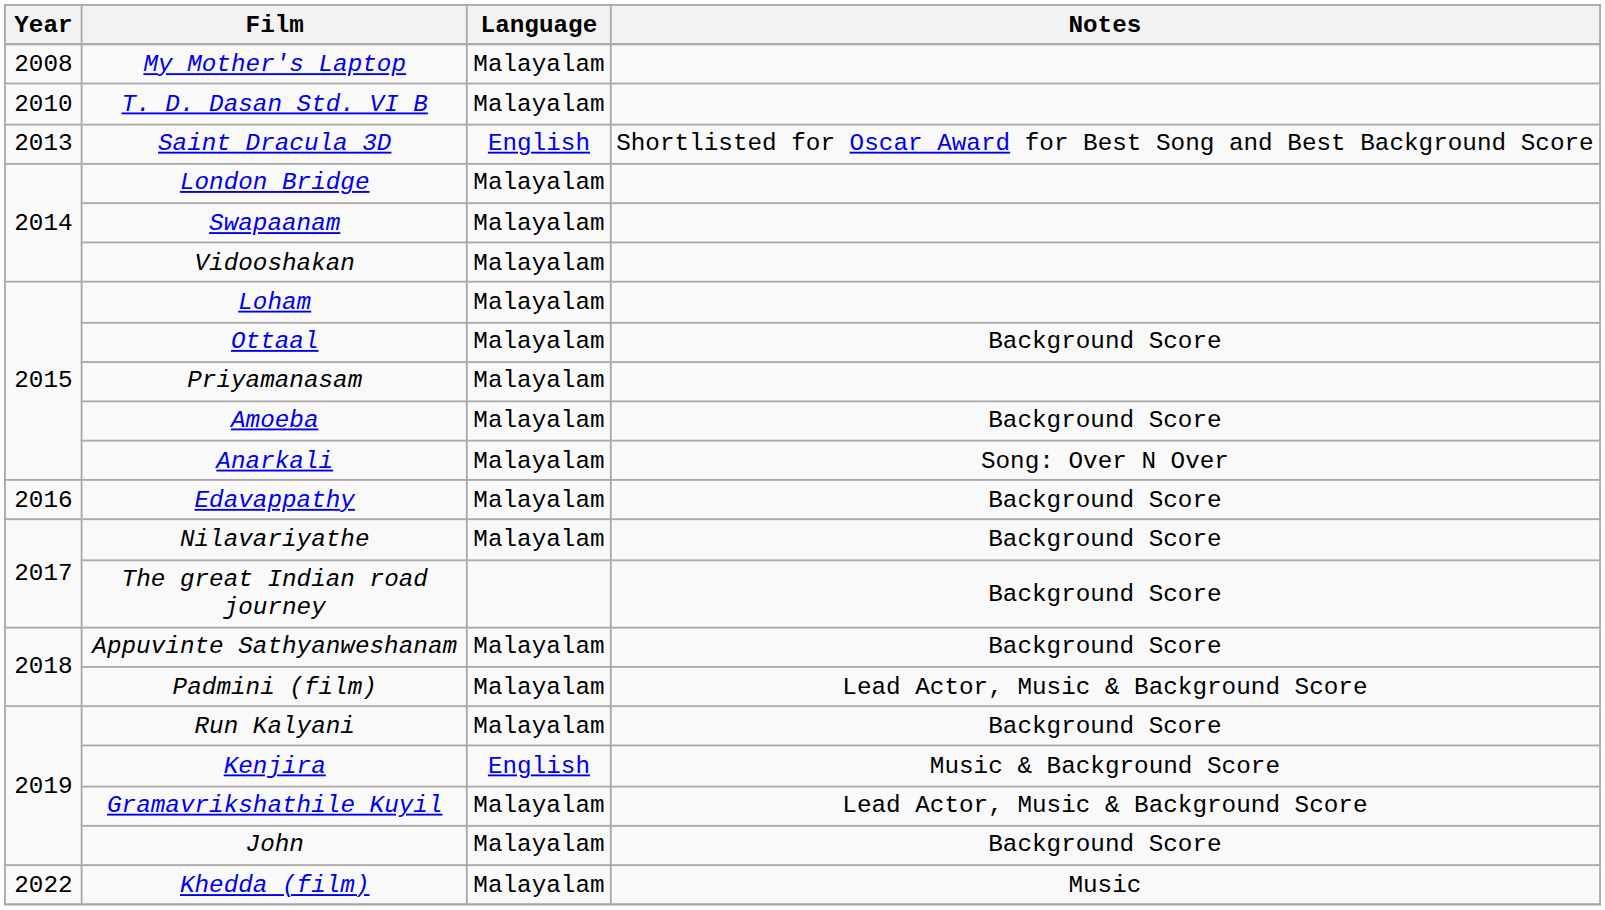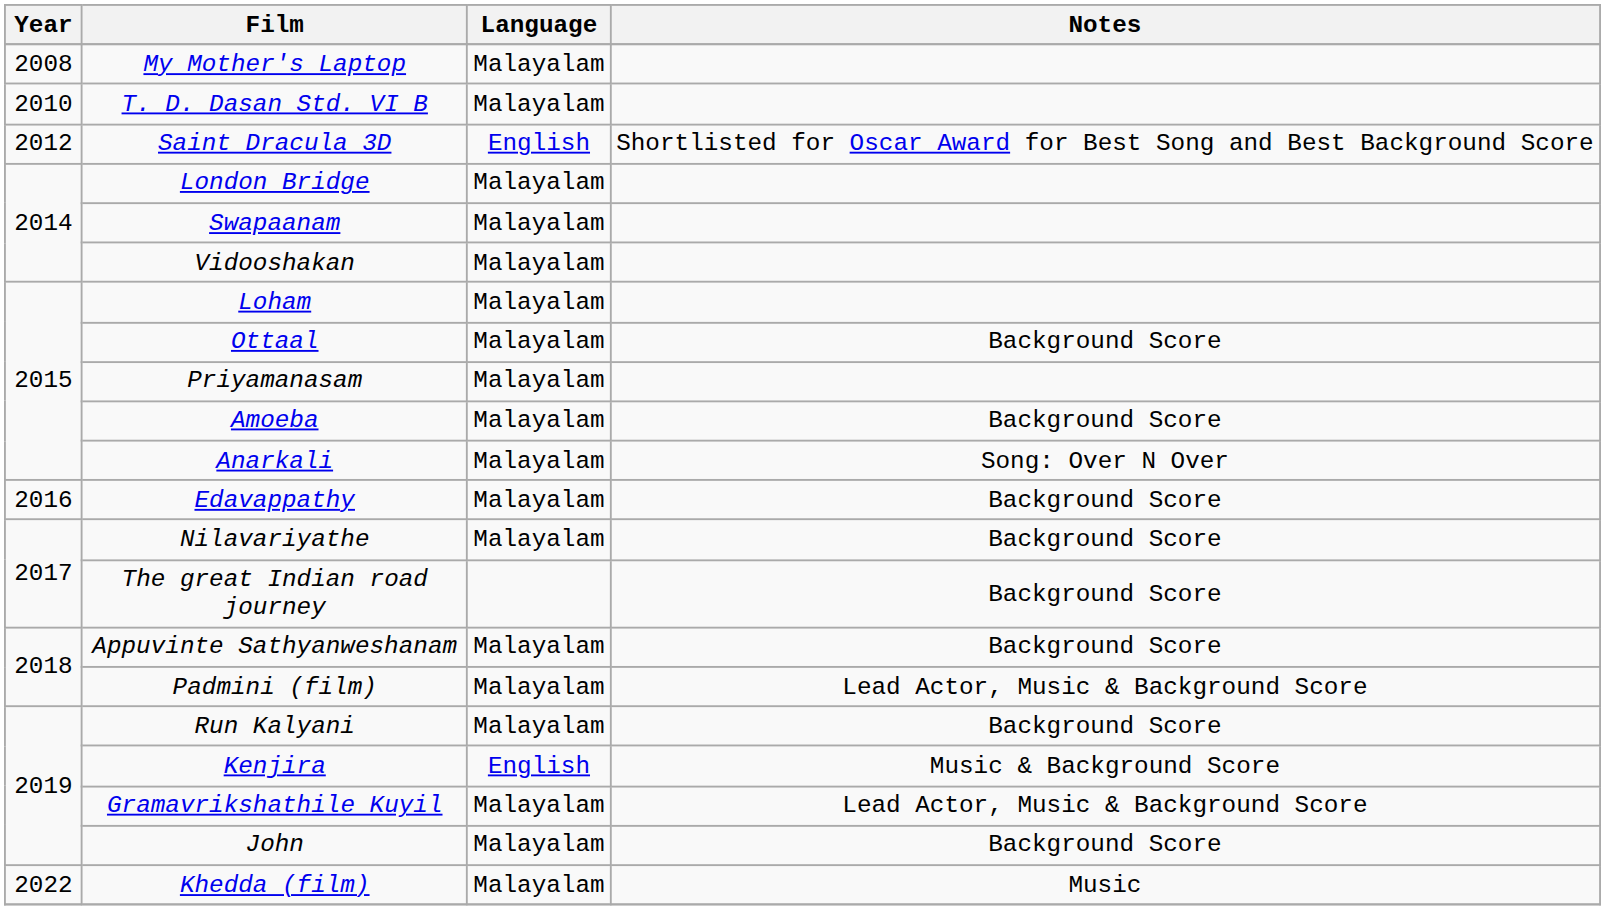 <table class="wikitable" style="text-align:center;font-size:100%;">
 <tr>
 <th width=35>Year</th>
 <th width=200>Film</th>
 <th>Language</th>
 <th>Notes</th>
 </tr>
 <tr align="center">
 </tr>
 <tr>
 <td>2008</td>
 <td><em><a href='#'>My Mother's Laptop</a></em></td>
 <td>Malayalam</td>
 <td></td>
 </tr>
 <tr>
 <td>2010</td>
 <td><em><a href='#'>T. D. Dasan Std. VI B</a></em></td>
 <td>Malayalam</td>
 <td></td>
 </tr>
 <tr>
-<td>2013</td>
+<td>2012</td>
 <td><em><a href='#'>Saint Dracula 3D</a></em></td>
 <td><a href='#'>English</a></td>
 <td>Shortlisted for <a href='#'>Oscar Award</a> for Best Song and Best Background Score</td>
 </tr>
 <tr>
 <td rowspan="3">2014</td>
 <td><em><a href='#'>London Bridge</a></em></td>
 <td>Malayalam</td>
 <td></td>
 </tr>
 <tr>
 <td><em><a href='#'>Swapaanam</a></em></td>
 <td>Malayalam</td>
 <td></td>
 </tr>
 <tr>
 <td><em>Vidooshakan</em></td>
 <td>Malayalam</td>
 <td></td>
 </tr>
 <tr>
 <td rowspan="5">2015</td>
 <td><em><a href='#'>Loham</a></em></td>
 <td>Malayalam</td>
 <td></td>
 </tr>
 <tr>
 <td><em><a href='#'>Ottaal</a></em></td>
 <td>Malayalam</td>
 <td>Background Score</td>
 </tr>
 <tr>
 <td><em>Priyamanasam</em></td>
 <td>Malayalam</td>
 <td></td>
 </tr>
 <tr>
 <td><em><a href='#'>Amoeba</a></em></td>
 <td>Malayalam</td>
 <td>Background Score</td>
 </tr>
 <tr>
 <td><em><a href='#'>Anarkali</a></em></td>
 <td>Malayalam</td>
 <td>Song: Over N Over </td>
 </tr>
 <tr>
 <td rowspan="1">2016</td>
 <td><em><a href='#'>Edavappathy</a> </em></td>
 <td>Malayalam</td>
 <td>Background Score</td>
 </tr>
 <tr>
 <td rowspan="2">2017</td>
 <td><em>Nilavariyathe </em></td>
 <td>Malayalam</td>
 <td>Background Score</td>
 </tr>
 <tr>
 <td><em>The great Indian road journey</em></td>
 <td></td>
 <td>Background Score</td>
 </tr>
 <tr>
 <td rowspan="2">2018</td>
 <td><em>Appuvinte Sathyanweshanam </em></td>
 <td>Malayalam</td>
 <td>Background Score</td>
 </tr>
 <tr>
 <td><em>Padmini (film)</em></td>
 <td>Malayalam</td>
 <td>Lead Actor, Music & Background Score </td>
 </tr>
 <tr>
 <td rowspan="4">2019</td>
 <td><em>Run Kalyani </em></td>
 <td>Malayalam</td>
 <td>Background Score</td>
 </tr>
 <tr>
 <td><em><a href='#'>Kenjira</a> </em></td>
 <td><a href='#'>English</a></td>
 <td>Music & Background Score</td>
 </tr>
 <tr>
 <td><em><a href='#'>Gramavrikshathile Kuyil</a> </em></td>
 <td>Malayalam</td>
 <td>Lead Actor, Music & Background Score </td>
 </tr>
 <tr>
 <td><em>John </em></td>
 <td>Malayalam</td>
 <td>Background Score</td>
 </tr>
 <tr>
 <td>2022</td>
 <td><em><a href='#'>Khedda (film)</a></em></td>
 <td>Malayalam</td>
 <td>Music</td>
 </tr>
 <tr>
 </tr>
 </table>
